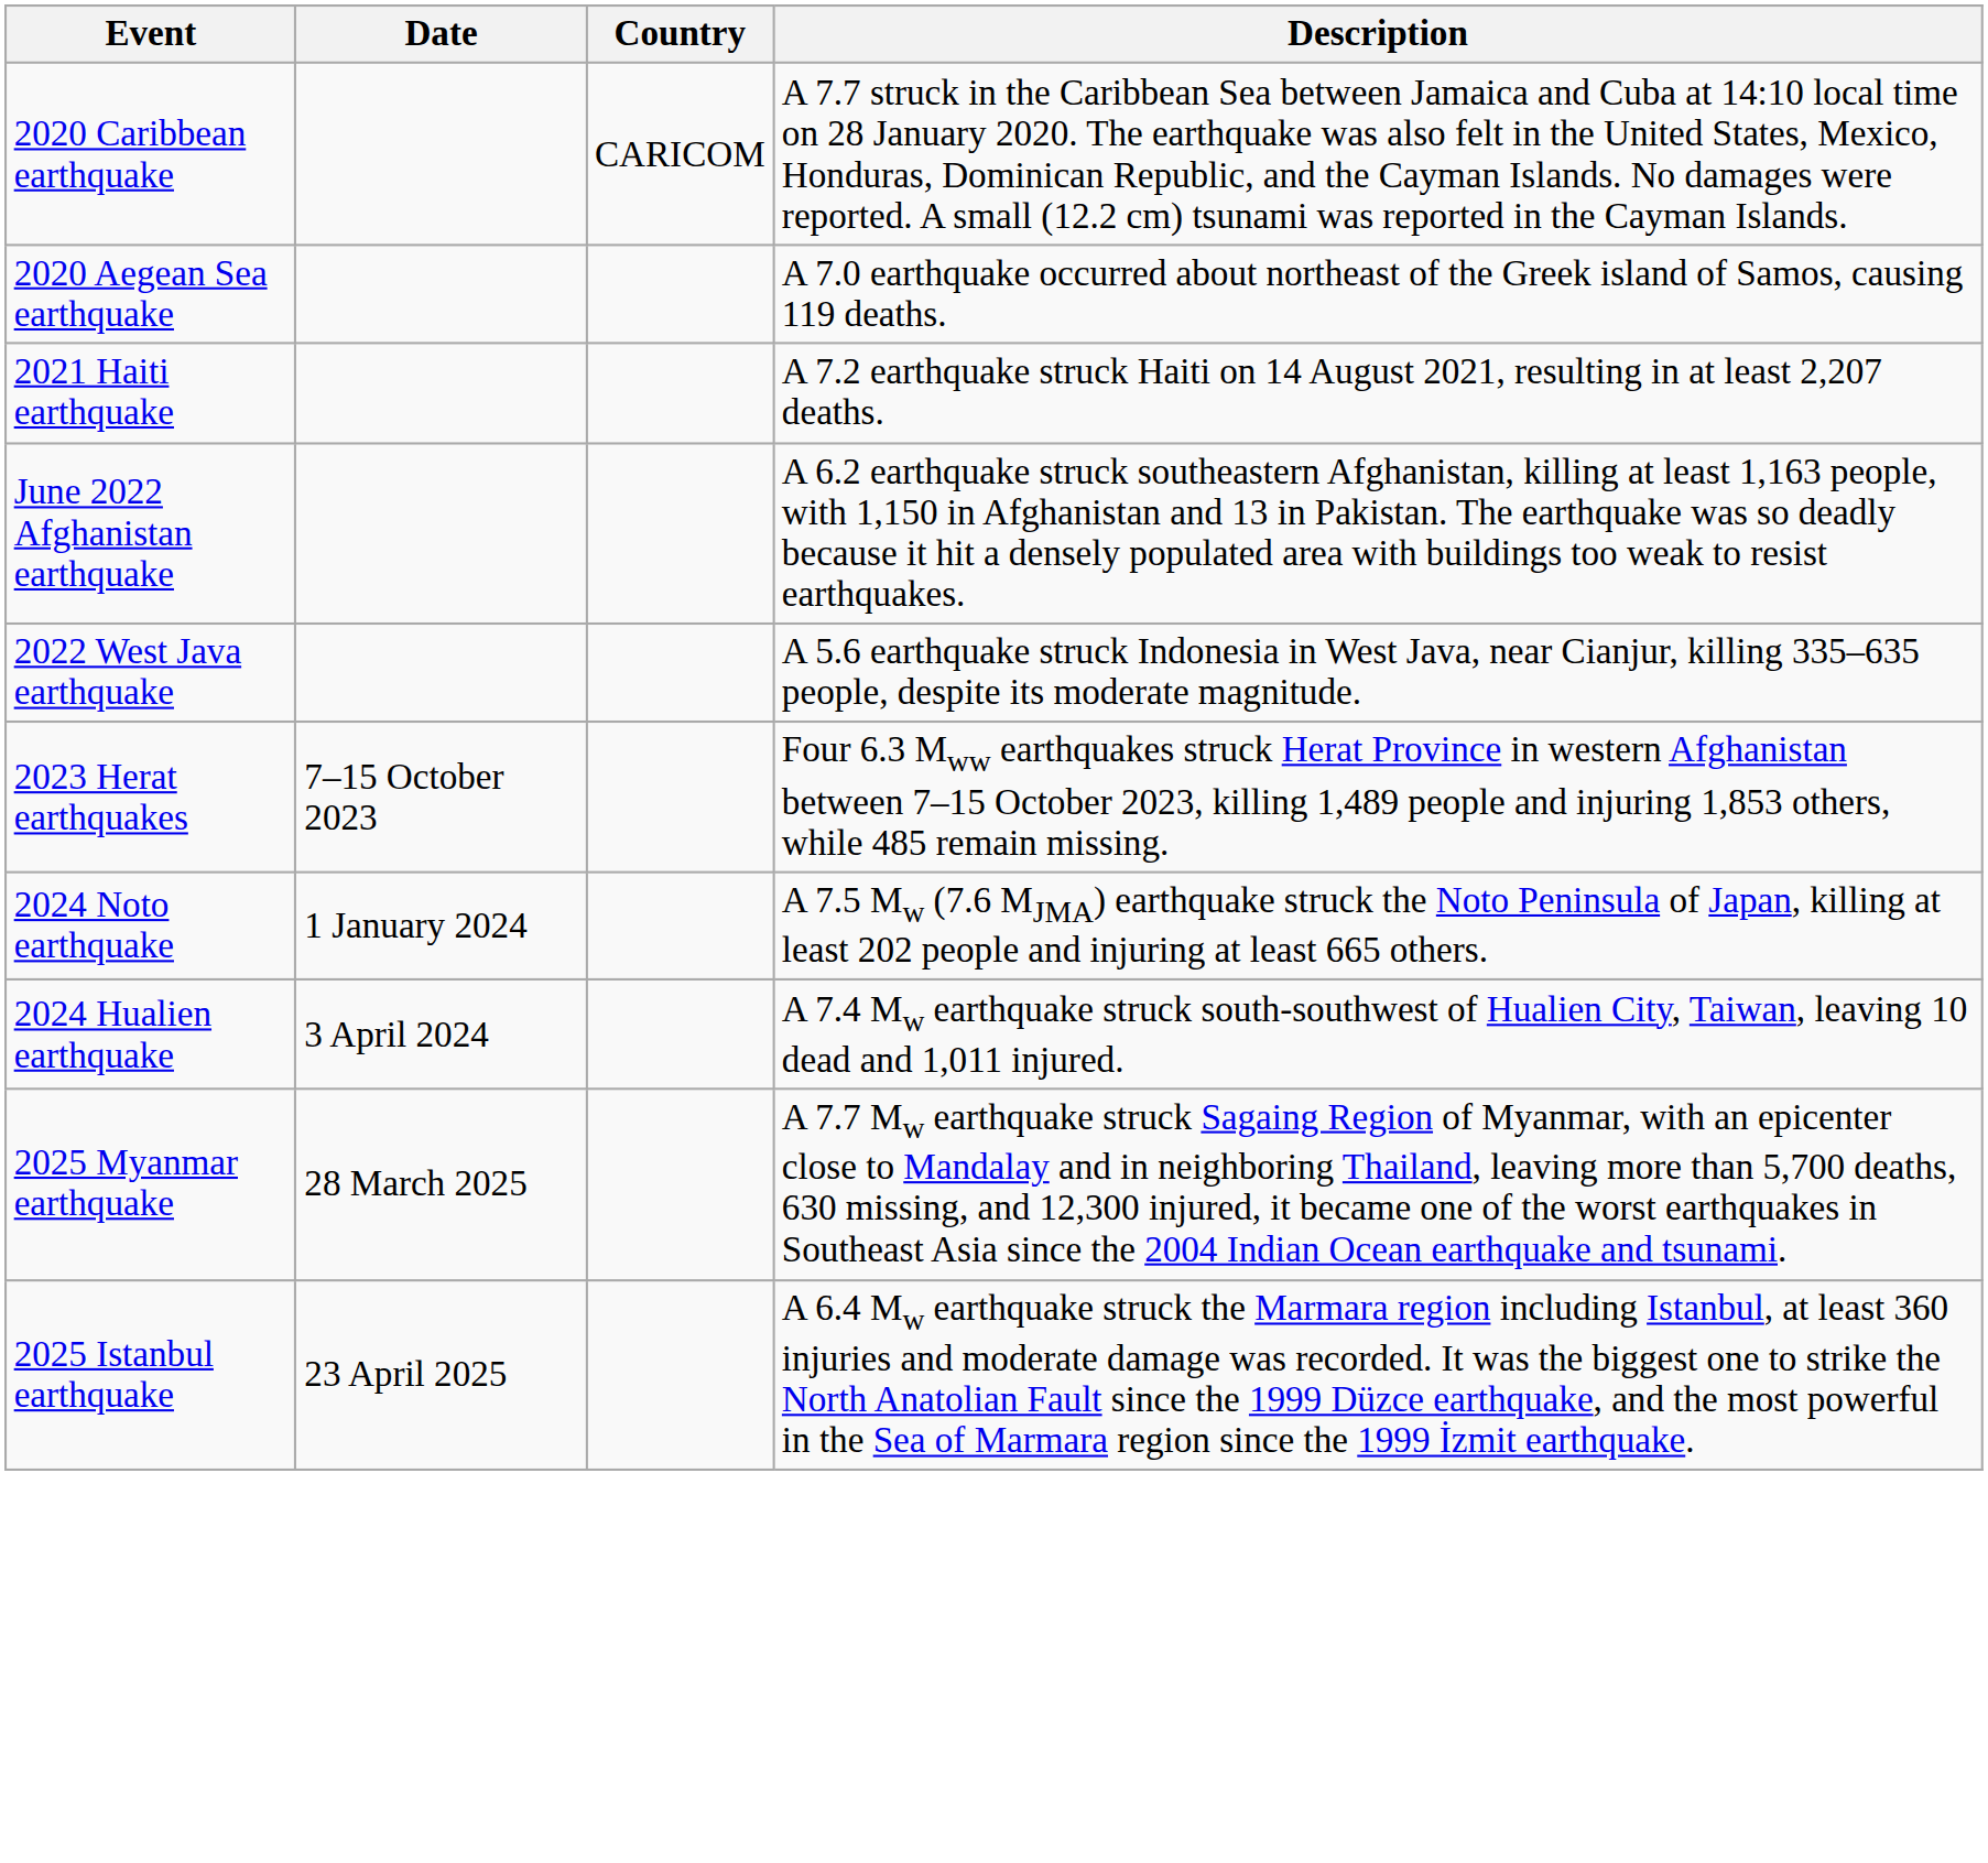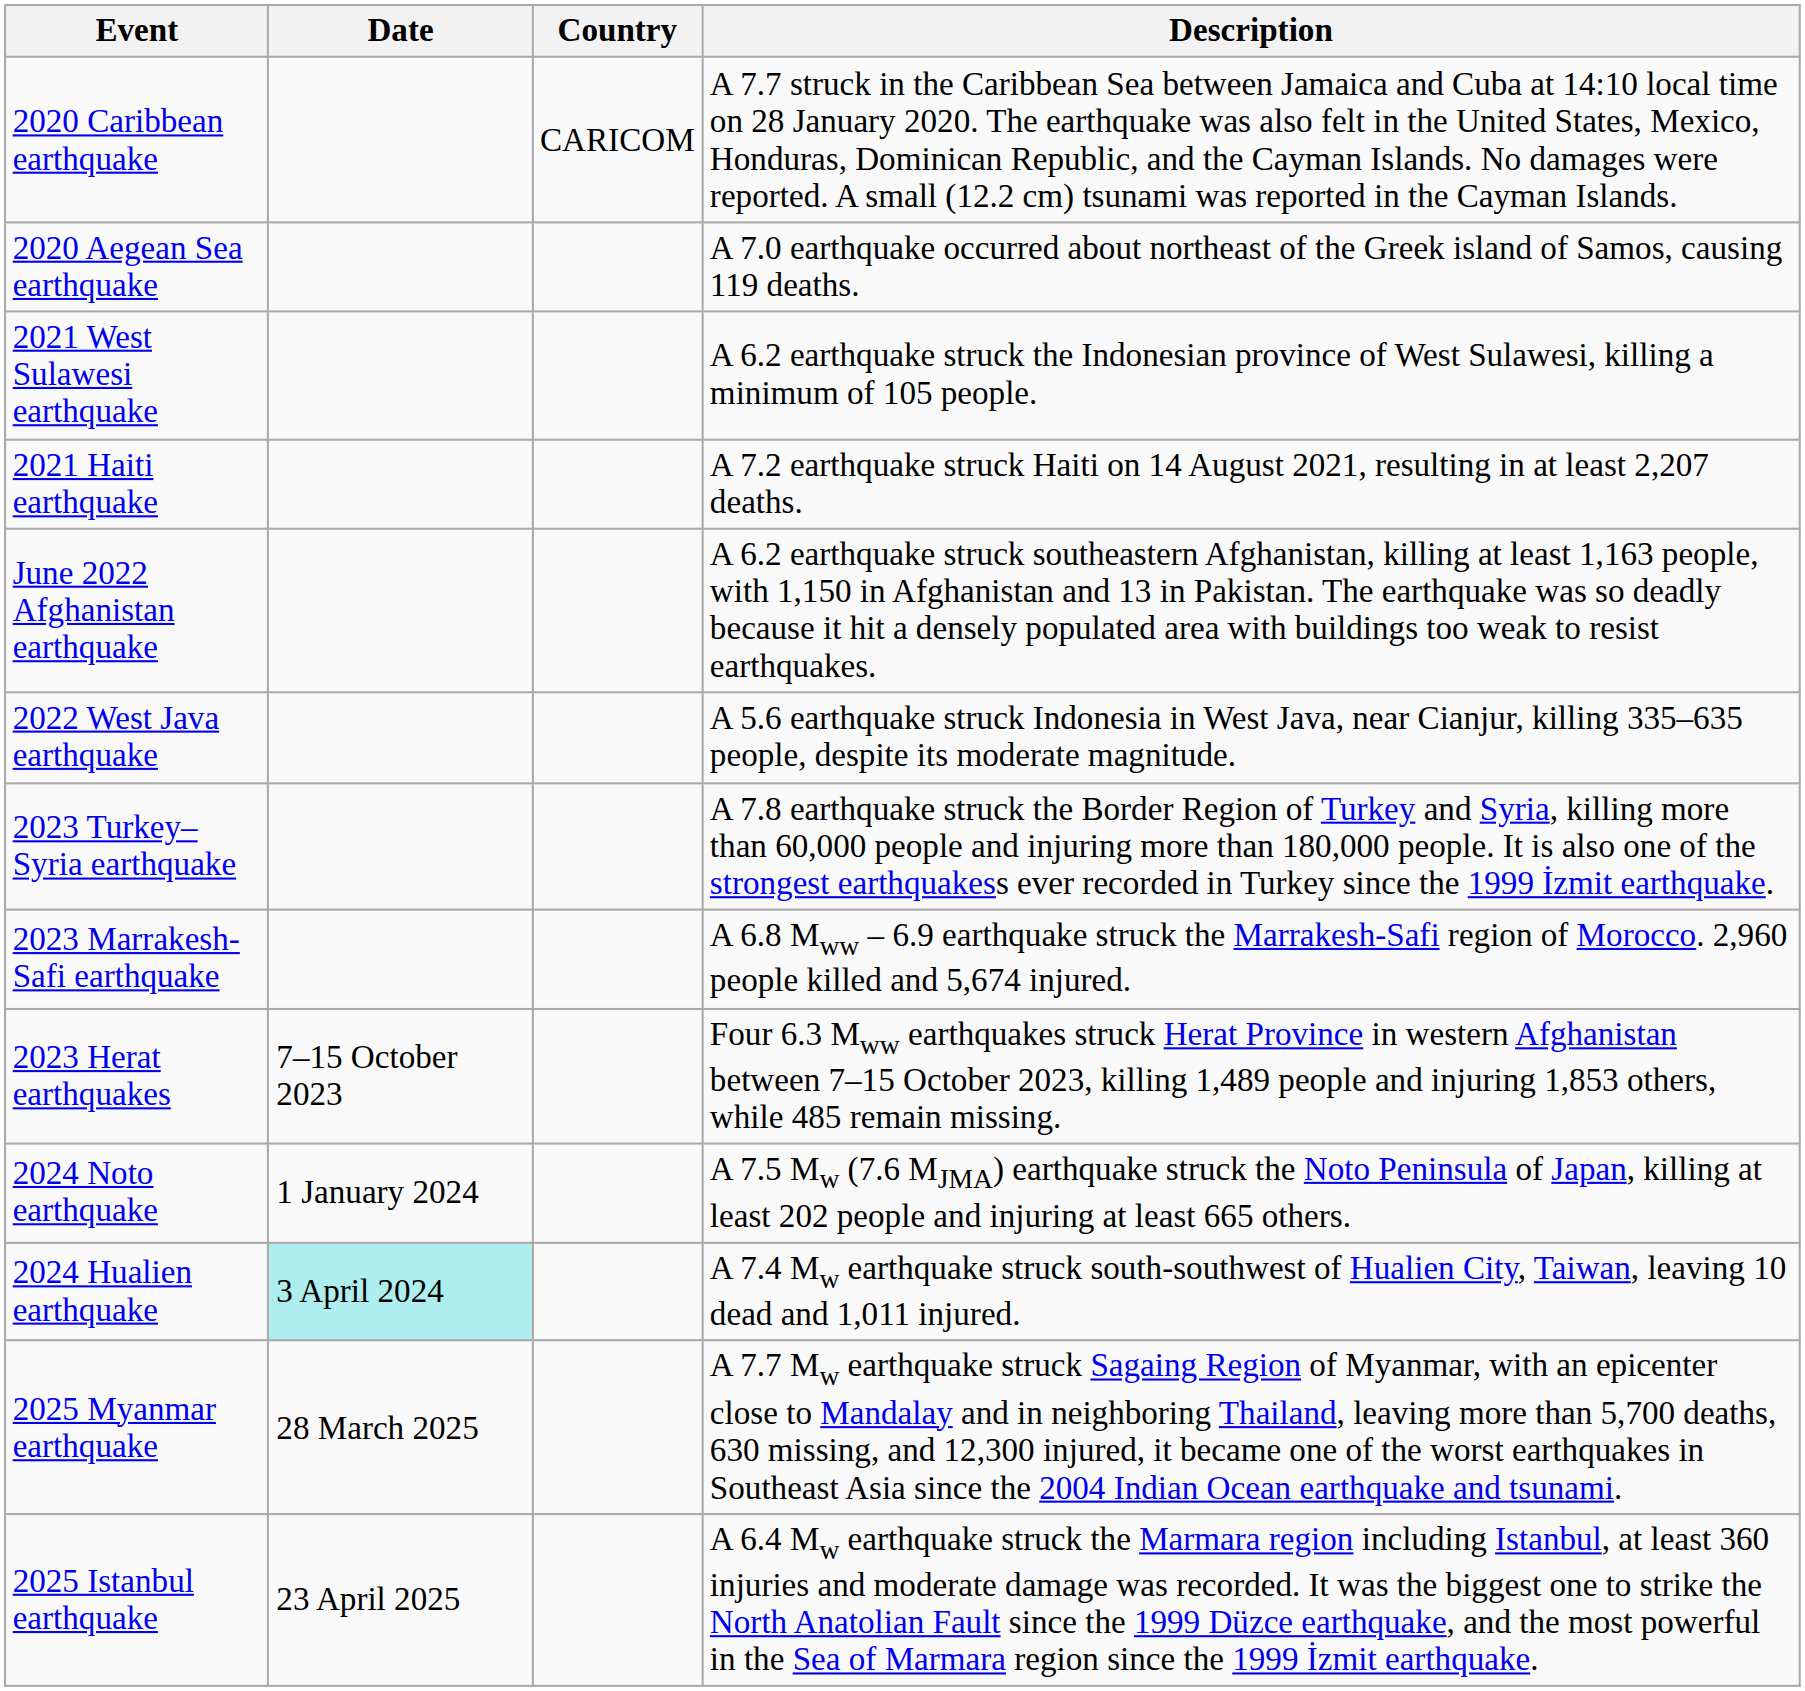 <table class="wikitable mw-collapsible sortable">
 <tr>
 <th style="width:120px;">Event</th>
 <th style="width:120px;">Date</th>
 <th>Country</th>
 <th>Description</th>
 </tr>
 <tr>
 <td><a href='#'>2020 Caribbean earthquake</a></td>
 <td></td>
 <td>CARICOM</td>
 <td>A 7.7 struck in the Caribbean Sea between Jamaica and Cuba at 14:10 local time on 28 January 2020. The earthquake was also felt in the United States, Mexico, Honduras, Dominican Republic, and the Cayman Islands. No damages were reported. A small (12.2 cm) tsunami was reported in the Cayman Islands.</td>
 </tr>
 <tr>
 <td><a href='#'>2020 Aegean Sea earthquake</a></td>
 <td></td>
 <td><br></td>
 <td>A 7.0  earthquake occurred about  northeast of the Greek island of Samos, causing 119 deaths.</td>
 </tr>
 <tr>
+<td><a href='#'>2021 West Sulawesi earthquake</a></td>
+<td></td>
+<td></td>
+<td>A 6.2  earthquake struck the Indonesian province of West Sulawesi, killing a minimum of 105 people.</td>
+</tr>
+<tr>
 <td><a href='#'>2021 Haiti earthquake</a></td>
 <td></td>
 <td></td>
 <td>A 7.2  earthquake struck Haiti on 14 August 2021, resulting in at least 2,207 deaths.</td>
 </tr>
 <tr>
 <td><a href='#'>June 2022 Afghanistan earthquake</a></td>
 <td></td>
 <td><br></td>
 <td>A 6.2  earthquake struck southeastern Afghanistan, killing at least 1,163 people, with 1,150 in Afghanistan and 13 in Pakistan. The earthquake was so deadly because it hit a densely populated area with buildings too weak to resist earthquakes.</td>
 </tr>
 <tr>
 <td><a href='#'>2022 West Java earthquake</a></td>
 <td></td>
 <td></td>
 <td>A 5.6  earthquake struck Indonesia in West Java, near Cianjur, killing 335–635 people, despite its moderate magnitude.</td>
 </tr>
 <tr>
+<td><a href='#'>2023 Turkey–Syria earthquake</a></td>
+<td></td>
+<td><br></td>
+<td>A 7.8  earthquake struck the Border Region of <a href='#'>Turkey</a> and <a href='#'>Syria</a>, killing more than 60,000 people and injuring more than 180,000 people. It is also one of the <a href='#'>strongest earthquakes</a>s ever recorded in Turkey since the <a href='#'>1999 İzmit earthquake</a>.</td>
+</tr>
+<tr>
+<td><a href='#'>2023 Marrakesh-Safi earthquake</a></td>
+<td></td>
+<td></td>
+<td>A 6.8 M<sub>ww</sub> – 6.9  earthquake struck the <a href='#'>Marrakesh-Safi</a> region of <a href='#'>Morocco</a>. 2,960 people killed and 5,674 injured.</td>
+</tr>
+<tr>
 <td><a href='#'>2023 Herat earthquakes</a></td>
 <td>7–15 October 2023</td>
 <td></td>
 <td>Four 6.3 M<sub>ww</sub> earthquakes struck <a href='#'>Herat Province</a> in western <a href='#'>Afghanistan</a> between 7–15 October 2023, killing 1,489 people and injuring 1,853 others, while 485 remain missing.</td>
 </tr>
 <tr>
 <td><a href='#'>2024 Noto earthquake</a></td>
 <td>1 January 2024</td>
 <td></td>
 <td>A 7.5 M<sub>w</sub> (7.6 M<sub>JMA</sub>) earthquake struck the <a href='#'>Noto Peninsula</a> of <a href='#'>Japan</a>, killing at least 202 people and injuring at least 665 others.</td>
 </tr>
 <tr>
 <td><a href='#'>2024 Hualien earthquake</a></td>
-<td>3 April 2024</td>
+<td style="background: paleturquoise;">3 April 2024</td>
 <td></td>
 <td>A 7.4 M<sub>w</sub> earthquake struck  south-southwest of <a href='#'>Hualien City</a>, <a href='#'>Taiwan</a>, leaving 10 dead and 1,011 injured.</td>
 </tr>
 <tr>
 <td><a href='#'>2025 Myanmar earthquake</a></td>
 <td>28 March 2025</td>
 <td><br></td>
 <td>A 7.7 M<sub>w</sub> earthquake struck <a href='#'>Sagaing Region</a> of Myanmar, with an epicenter close to <a href='#'>Mandalay</a> and in neighboring <a href='#'>Thailand</a>, leaving more than 5,700 deaths, 630 missing, and 12,300 injured, it became one of the worst earthquakes in Southeast Asia since the <a href='#'>2004 Indian Ocean earthquake and tsunami</a>.</td>
 </tr>
 <tr>
 <td><a href='#'>2025 Istanbul earthquake</a></td>
 <td>23 April 2025</td>
 <td></td>
 <td>A 6.4 M<sub>w</sub> earthquake struck the <a href='#'>Marmara region</a> including <a href='#'>Istanbul</a>, at least 360 injuries and moderate damage was recorded. It was the biggest one to strike the <a href='#'>North Anatolian Fault</a> since the <a href='#'>1999 Düzce earthquake</a>, and the most powerful in the <a href='#'>Sea of Marmara</a> region since the <a href='#'>1999 İzmit earthquake</a>.</td>
 </tr>
 </table>
